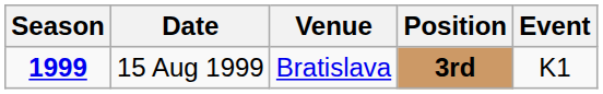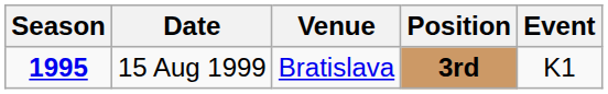 <table class="wikitable" style="text-align:center; font-size:95%;">
 <tr>
 <th>Season</th>
 <th>Date</th>
 <th>Venue</th>
 <th>Position</th>
 <th>Event</th>
 </tr>
 <tr>
-<td><strong><a href='#'>1999</a></strong></td>
+<td><strong><a href='#'>1995</a></strong></td>
 <td align=right>15 Aug 1999</td>
 <td align=left><a href='#'>Bratislava</a></td>
 <td bgcolor=cc9966><strong>3rd</strong></td>
 <td>K1</td>
 </tr>
 </table>
